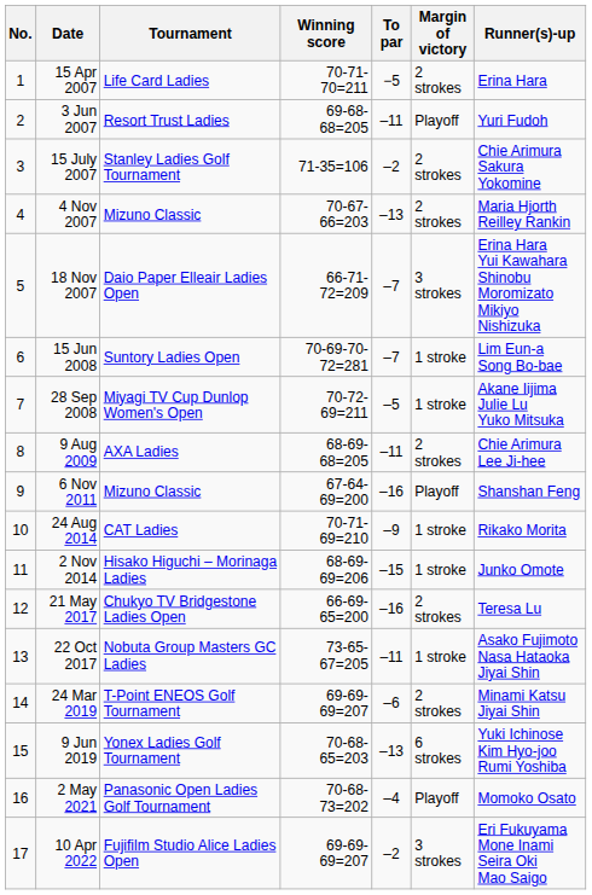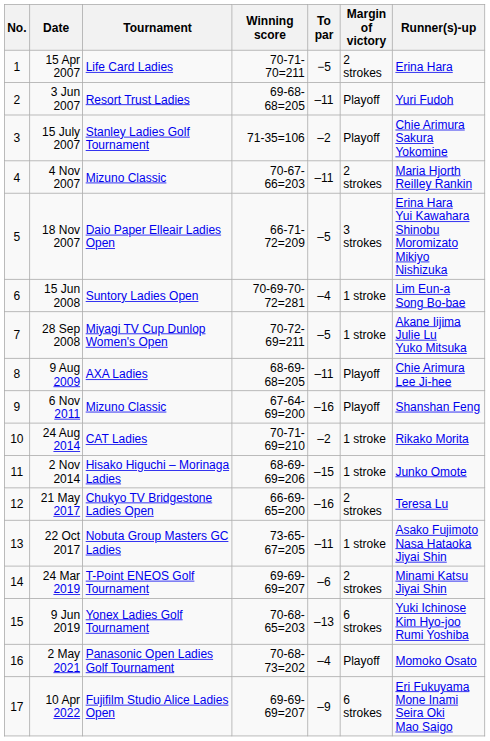 <table class="wikitable" style="font-size:95%;">
 <tr>
 <th>No.</th>
 <th>Date</th>
 <th>Tournament</th>
 <th>Winning score</th>
 <th>To par</th>
 <th>Margin of<br>victory</th>
 <th>Runner(s)-up</th>
 </tr>
 <tr>
 <td align=center>1</td>
 <td align=right>15 Apr 2007</td>
 <td><a href='#'>Life Card Ladies</a></td>
 <td align=right>70-71-70=211</td>
 <td align=center>−5</td>
 <td>2 strokes</td>
 <td> <a href='#'>Erina Hara</a></td>
 </tr>
 <tr>
 <td align=center>2</td>
 <td align=right>3 Jun 2007</td>
 <td><a href='#'>Resort Trust Ladies</a></td>
 <td align=right>69-68-68=205</td>
 <td align=center>–11</td>
 <td>Playoff</td>
 <td> <a href='#'>Yuri Fudoh</a></td>
 </tr>
 <tr>
 <td align=center>3</td>
 <td align=right>15 July 2007</td>
 <td><a href='#'>Stanley Ladies Golf Tournament</a></td>
 <td align=right>71-35=106</td>
 <td align=center>–2</td>
-<td>2 strokes</td>
+<td>Playoff</td>
 <td> <a href='#'>Chie Arimura</a><br> <a href='#'>Sakura Yokomine</a></td>
 </tr>
 <tr>
 <td align=center>4</td>
 <td align=right>4 Nov 2007</td>
 <td><a href='#'>Mizuno Classic</a></td>
 <td align=right>70-67-66=203</td>
-<td align=center>–13</td>
+<td align=center>–11</td>
 <td>2 strokes</td>
 <td> <a href='#'>Maria Hjorth</a><br> <a href='#'>Reilley Rankin</a></td>
 </tr>
 <tr>
 <td align=center>5</td>
 <td align=right>18 Nov 2007</td>
 <td><a href='#'>Daio Paper Elleair Ladies Open</a></td>
 <td align=right>66-71-72=209</td>
-<td align=center>–7</td>
+<td align=center>–5</td>
 <td>3 strokes</td>
 <td> <a href='#'>Erina Hara</a><br> <a href='#'>Yui Kawahara</a><br> <a href='#'>Shinobu Moromizato</a><br> <a href='#'>Mikiyo Nishizuka</a></td>
 </tr>
 <tr>
 <td align=center>6</td>
 <td align=right>15 Jun 2008</td>
 <td><a href='#'>Suntory Ladies Open</a></td>
 <td align=right>70-69-70-72=281</td>
-<td align=center>–7</td>
+<td align=center>–4</td>
 <td>1 stroke</td>
 <td> <a href='#'>Lim Eun-a</a><br> <a href='#'>Song Bo-bae</a></td>
 </tr>
 <tr>
 <td align=center>7</td>
 <td align=right>28 Sep 2008</td>
 <td><a href='#'>Miyagi TV Cup Dunlop Women's Open</a></td>
 <td align=right>70-72-69=211</td>
 <td align=center>–5</td>
 <td>1 stroke</td>
 <td> <a href='#'>Akane Iijima</a><br> <a href='#'>Julie Lu</a><br> <a href='#'>Yuko Mitsuka</a></td>
 </tr>
 <tr>
 <td align=center>8</td>
 <td align=right>9 Aug <a href='#'>2009</a></td>
 <td><a href='#'>AXA Ladies</a></td>
 <td align=right>68-69-68=205</td>
 <td align=center>–11</td>
-<td>2 strokes</td>
+<td>Playoff</td>
 <td> <a href='#'>Chie Arimura</a><br> <a href='#'>Lee Ji-hee</a></td>
 </tr>
 <tr>
 <td align=center>9</td>
 <td align=right>6 Nov <a href='#'>2011</a></td>
 <td><a href='#'>Mizuno Classic</a></td>
 <td align=right>67-64-69=200</td>
 <td align=center>–16</td>
 <td>Playoff</td>
 <td> <a href='#'>Shanshan Feng</a></td>
 </tr>
 <tr>
 <td align=center>10</td>
 <td align=right>24 Aug <a href='#'>2014</a></td>
 <td><a href='#'>CAT Ladies</a></td>
 <td align=right>70-71-69=210</td>
-<td align=center>–9</td>
+<td align=center>–2</td>
 <td>1 stroke</td>
 <td> <a href='#'>Rikako Morita</a></td>
 </tr>
 <tr>
 <td align=center>11</td>
 <td align=right>2 Nov 2014</td>
 <td><a href='#'>Hisako Higuchi – Morinaga Ladies</a></td>
 <td align=right>68-69-69=206</td>
 <td align=center>–15</td>
 <td>1 stroke</td>
 <td> <a href='#'>Junko Omote</a></td>
 </tr>
 <tr>
 <td align=center>12</td>
 <td align=right>21 May <a href='#'>2017</a></td>
 <td><a href='#'>Chukyo TV Bridgestone Ladies Open</a></td>
 <td align=right>66-69-65=200</td>
 <td align=center>–16</td>
 <td>2 strokes</td>
 <td> <a href='#'>Teresa Lu</a></td>
 </tr>
 <tr>
 <td align=center>13</td>
 <td align=right>22 Oct 2017</td>
 <td><a href='#'>Nobuta Group Masters GC Ladies</a></td>
 <td align=right>73-65-67=205</td>
 <td align=center>–11</td>
 <td>1 stroke</td>
 <td> <a href='#'>Asako Fujimoto</a><br> <a href='#'>Nasa Hataoka</a><br> <a href='#'>Jiyai Shin</a></td>
 </tr>
 <tr>
 <td align=center>14</td>
 <td align=right>24 Mar <a href='#'>2019</a></td>
 <td><a href='#'>T-Point ENEOS Golf Tournament</a></td>
 <td align=right>69-69-69=207</td>
 <td align=center>–6</td>
 <td>2 strokes</td>
 <td> <a href='#'>Minami Katsu</a><br> <a href='#'>Jiyai Shin</a></td>
 </tr>
 <tr>
 <td align=center>15</td>
 <td align=right>9 Jun 2019</td>
 <td><a href='#'>Yonex Ladies Golf Tournament</a></td>
 <td align=right>70-68-65=203</td>
 <td align=center>–13</td>
 <td>6 strokes</td>
 <td> <a href='#'>Yuki Ichinose</a><br> <a href='#'>Kim Hyo-joo</a><br> <a href='#'>Rumi Yoshiba</a></td>
 </tr>
 <tr>
 <td align=center>16</td>
 <td align=right>2 May <a href='#'>2021</a></td>
 <td><a href='#'>Panasonic Open Ladies Golf Tournament</a></td>
 <td align=right>70-68-73=202</td>
 <td align=center>–4</td>
 <td>Playoff</td>
 <td> <a href='#'>Momoko Osato</a></td>
 </tr>
 <tr>
 <td align=center>17</td>
 <td align=right>10 Apr <a href='#'>2022</a></td>
 <td><a href='#'>Fujifilm Studio Alice Ladies Open</a></td>
 <td align=right>69-69-69=207</td>
-<td align=center>–2</td>
-<td>3 strokes</td>
+<td align=center>–9</td>
+<td>6 strokes</td>
 <td> <a href='#'>Eri Fukuyama</a><br> <a href='#'>Mone Inami</a><br> <a href='#'>Seira Oki</a><br> <a href='#'>Mao Saigo</a></td>
 </tr>
 </table>
